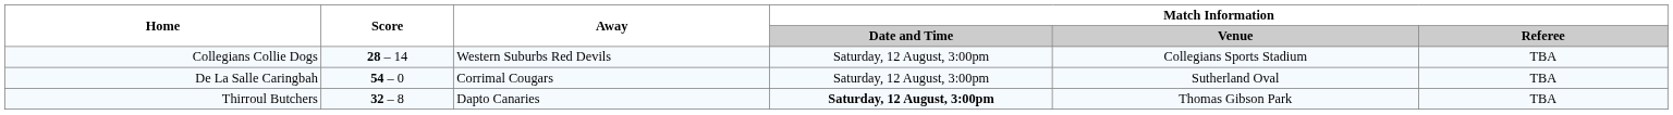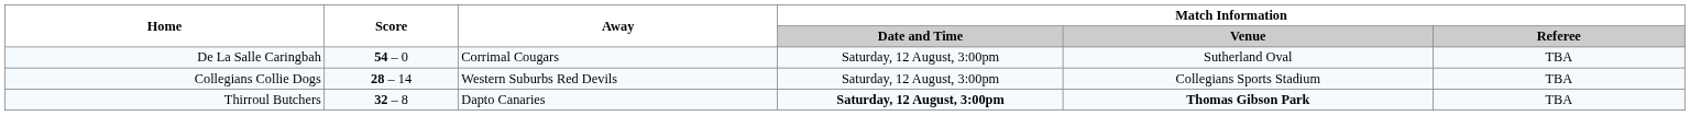 <table width="100%" cellspacing="0" cellpadding="3" border="1" style="border-collapse:collapse;  text-align:center;">
 <tr>
 <th rowspan="2" width="19%">Home</th>
 <th rowspan="2" width="8%">Score</th>
 <th rowspan="2" width="19%">Away</th>
 <th colspan="3">Match Information</th>
 </tr>
 <tr style="background:#CCCCCC">
 <th width="17%">Date and Time</th>
 <th width="22%">Venue</th>
 <th width="50%">Referee</th>
 </tr>
 <tr style="text-align:center; background:#f5faff;">
+<td align="right">De La Salle Caringbah </td>
+<td><strong>54</strong> – 0</td>
+<td align="left"> Corrimal Cougars</td>
+<td>Saturday, 12 August, 3:00pm</td>
+<td>Sutherland Oval</td>
+<td>TBA</td>
+</tr>
+<tr style="text-align:center; background:#f5faff;">
 <td align="right">Collegians Collie Dogs </td>
 <td><strong>28</strong> – 14</td>
 <td align="left"> Western Suburbs Red Devils</td>
 <td>Saturday, 12 August, 3:00pm</td>
 <td>Collegians Sports Stadium</td>
 <td>TBA</td>
 </tr>
 <tr style="text-align:center; background:#f5faff;">
-<td align="right">De La Salle Caringbah </td>
-<td><strong>54</strong> – 0</td>
-<td align="left"> Corrimal Cougars</td>
-<td>Saturday, 12 August, 3:00pm</td>
-<td>Sutherland Oval</td>
-<td>TBA</td>
-</tr>
-<tr style="text-align:center; background:#f5faff;">
 <td align="right">Thirroul Butchers </td>
 <td><strong>32</strong> – 8</td>
 <td align="left"> Dapto Canaries</td>
 <td><strong>Saturday, 12 August, 3:00pm</strong></td>
-<td>Thomas Gibson Park</td>
+<td><strong>Thomas Gibson Park</strong></td>
 <td>TBA</td>
 </tr>
 </table>
